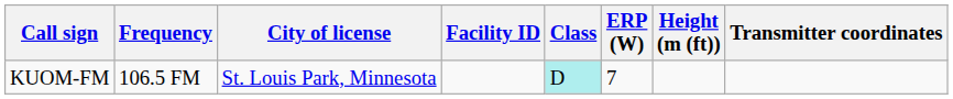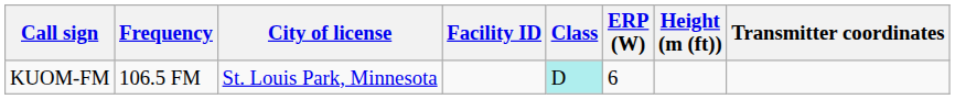 <table class="wikitable sortable">
 <tr>
 <th><a href='#'>Call sign</a></th>
 <th data-sort-type="number"><a href='#'>Frequency</a></th>
 <th><a href='#'>City of license</a></th>
 <th data-sort-type="number"><a href='#'>Facility ID</a></th>
 <th><a href='#'>Class</a></th>
 <th data-sort-type="number"><a href='#'>ERP</a><br>(W)</th>
 <th data-sort-type="number"><a href='#'>Height</a><br>(m (ft))</th>
 <th class="unsortable">Transmitter coordinates</th>
 </tr>
 <tr>
 <td>KUOM-FM</td>
 <td>106.5 FM</td>
 <td><a href='#'>St. Louis Park, Minnesota</a></td>
 <td></td>
 <td style="background: paleturquoise;">D</td>
-<td>7</td>
+<td>6</td>
 <td></td>
 <td></td>
 </tr>
 </table>
